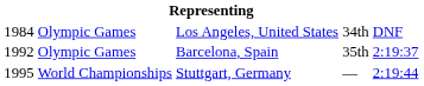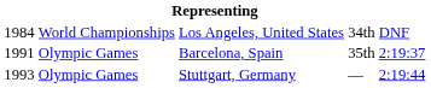 <table>
 <tr>
 <th colspan="5">Representing </th>
 </tr>
 <tr>
 <td>1984</td>
-<td><a href='#'>Olympic Games</a></td>
+<td><a href='#'>World Championships</a></td>
 <td><a href='#'>Los Angeles, United States</a></td>
 <td>34th</td>
 <td><a href='#'>DNF</a></td>
 </tr>
 <tr>
-<td>1992</td>
+<td>1991</td>
 <td><a href='#'>Olympic Games</a></td>
 <td><a href='#'>Barcelona, Spain</a></td>
 <td>35th</td>
 <td><a href='#'>2:19:37</a></td>
 </tr>
 <tr>
-<td>1995</td>
-<td><a href='#'>World Championships</a></td>
+<td>1993</td>
+<td><a href='#'>Olympic Games</a></td>
 <td><a href='#'>Stuttgart, Germany</a></td>
 <td>—</td>
 <td><a href='#'>2:19:44</a></td>
 </tr>
 </table>
